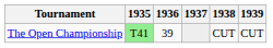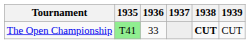 <table class="wikitable" style="font-size:95%;text-align:center;">
 <tr>
 <th>Tournament</th>
 <th>1935</th>
 <th>1936</th>
 <th>1937</th>
 <th>1938</th>
 <th>1939</th>
 </tr>
 <tr>
 <td align="left"><a href='#'>The Open Championship</a></td>
 <td style="background: lightgreen;">T41</td>
-<td>39</td>
+<td>33</td>
 <td style="background:#eeeeee;"></td>
-<td>CUT</td>
+<td><strong>CUT</strong></td>
 <td>CUT</td>
 </tr>
 </table>
